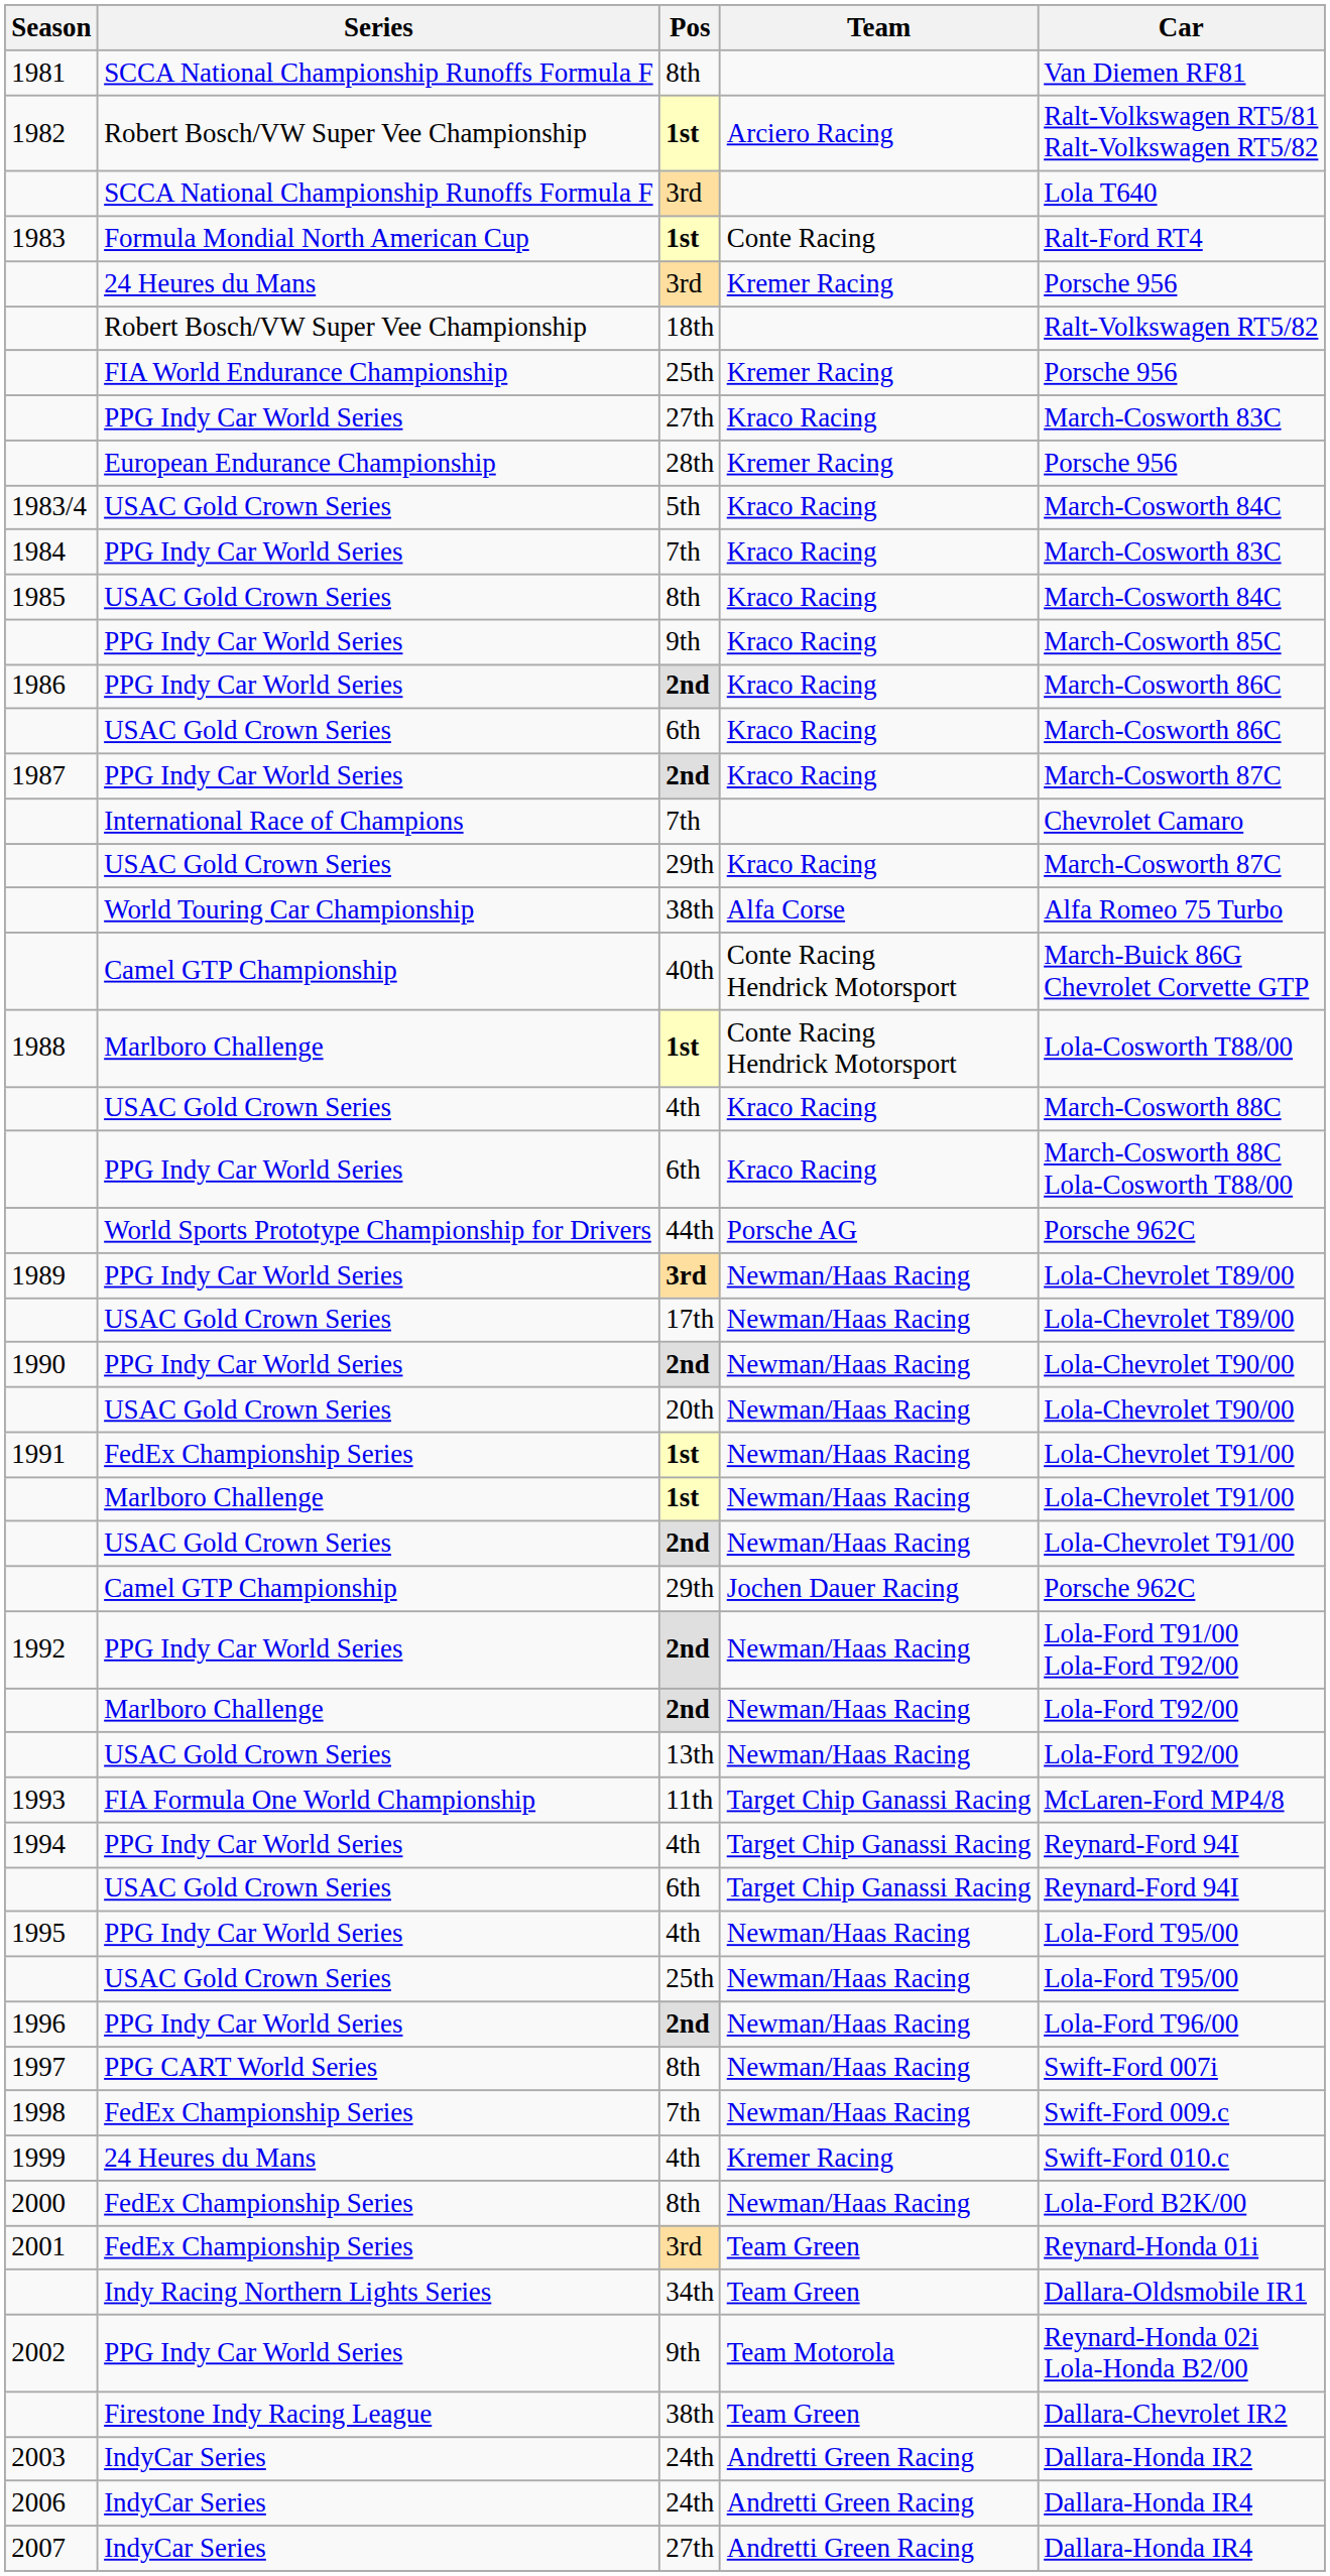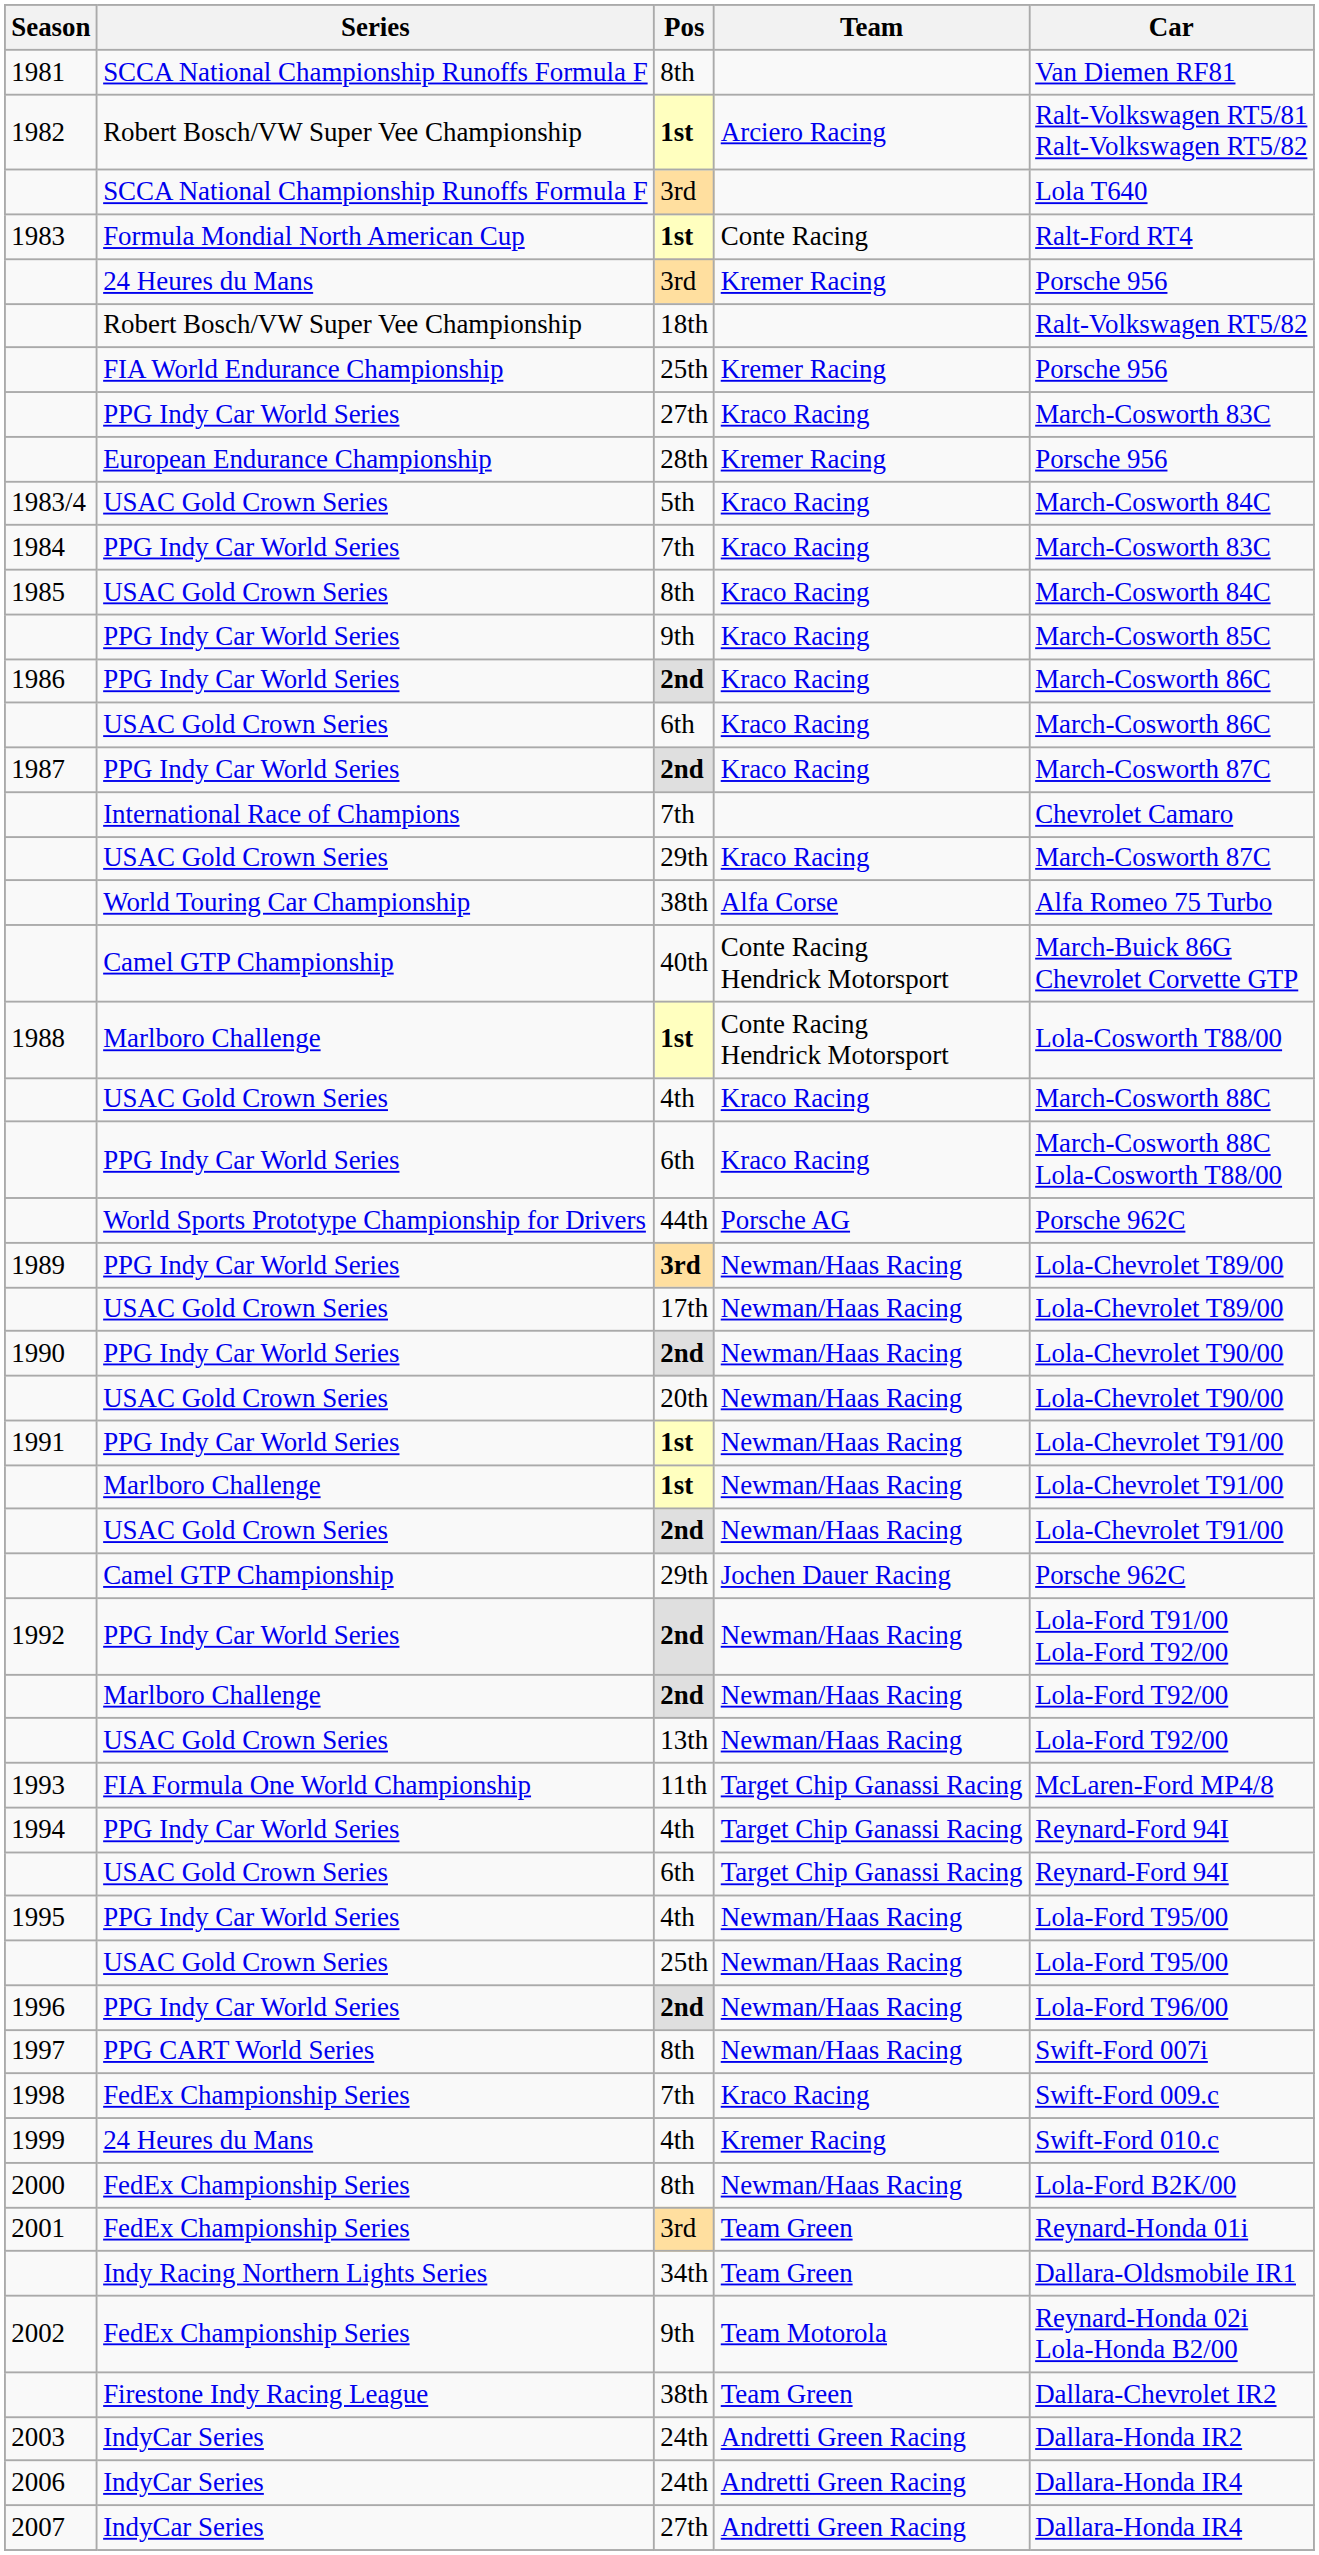 <table class="wikitable" style="font-size: 90%;">
 <tr>
 <th>Season</th>
 <th>Series</th>
 <th>Pos</th>
 <th>Team</th>
 <th>Car</th>
 </tr>
 <tr>
 <td>1981</td>
 <td nowrap><a href='#'>SCCA National Championship Runoffs Formula F</a></td>
 <td>8th</td>
 <td></td>
 <td><a href='#'>Van Diemen RF81</a></td>
 </tr>
 <tr>
 <td>1982</td>
 <td>Robert Bosch/VW Super Vee Championship</td>
 <td style="background:#FFFFBF;"><strong>1st</strong></td>
 <td><a href='#'>Arciero Racing</a></td>
 <td nowrap><a href='#'>Ralt-Volkswagen RT5/81</a><br><a href='#'>Ralt-Volkswagen RT5/82</a></td>
 </tr>
 <tr>
 <td></td>
 <td><a href='#'>SCCA National Championship Runoffs Formula F</a></td>
 <td style="background:#ffdf9f;">3rd</td>
 <td></td>
 <td><a href='#'>Lola T640</a></td>
 </tr>
 <tr>
 <td>1983</td>
 <td><a href='#'>Formula Mondial North American Cup</a></td>
 <td style="background:#FFFFBF;"><strong>1st</strong></td>
 <td>Conte Racing</td>
 <td><a href='#'>Ralt-Ford RT4</a></td>
 </tr>
 <tr>
 <td></td>
 <td><a href='#'>24 Heures du Mans</a></td>
 <td style="background:#ffdf9f;">3rd</td>
 <td><a href='#'>Kremer Racing</a></td>
 <td><a href='#'>Porsche 956</a></td>
 </tr>
 <tr>
 <td></td>
 <td>Robert Bosch/VW Super Vee Championship</td>
 <td>18th</td>
 <td></td>
 <td><a href='#'>Ralt-Volkswagen RT5/82</a></td>
 </tr>
 <tr>
 <td></td>
 <td><a href='#'>FIA World Endurance Championship</a></td>
 <td>25th</td>
 <td><a href='#'>Kremer Racing</a></td>
 <td><a href='#'>Porsche 956</a></td>
 </tr>
 <tr>
 <td></td>
 <td><a href='#'>PPG Indy Car World Series</a></td>
 <td>27th</td>
 <td><a href='#'>Kraco Racing</a></td>
 <td><a href='#'>March-Cosworth 83C</a></td>
 </tr>
 <tr>
 <td></td>
 <td><a href='#'>European Endurance Championship</a></td>
 <td>28th</td>
 <td><a href='#'>Kremer Racing</a></td>
 <td><a href='#'>Porsche 956</a></td>
 </tr>
 <tr>
 <td>1983/4</td>
 <td><a href='#'>USAC Gold Crown Series</a></td>
 <td>5th</td>
 <td><a href='#'>Kraco Racing</a></td>
 <td><a href='#'>March-Cosworth 84C</a></td>
 </tr>
 <tr>
 <td>1984</td>
 <td><a href='#'>PPG Indy Car World Series</a></td>
 <td>7th</td>
 <td><a href='#'>Kraco Racing</a></td>
 <td><a href='#'>March-Cosworth 83C</a></td>
 </tr>
 <tr>
 <td>1985</td>
 <td><a href='#'>USAC Gold Crown Series</a></td>
 <td>8th</td>
 <td><a href='#'>Kraco Racing</a></td>
 <td><a href='#'>March-Cosworth 84C</a></td>
 </tr>
 <tr>
 <td></td>
 <td><a href='#'>PPG Indy Car World Series</a></td>
 <td>9th</td>
 <td><a href='#'>Kraco Racing</a></td>
 <td><a href='#'>March-Cosworth 85C</a></td>
 </tr>
 <tr>
 <td>1986</td>
 <td><a href='#'>PPG Indy Car World Series</a></td>
 <td style="background:#DFDFDF;"><strong>2nd</strong></td>
 <td><a href='#'>Kraco Racing</a></td>
 <td><a href='#'>March-Cosworth 86C</a></td>
 </tr>
 <tr>
 <td></td>
 <td><a href='#'>USAC Gold Crown Series</a></td>
 <td>6th</td>
 <td><a href='#'>Kraco Racing</a></td>
 <td><a href='#'>March-Cosworth 86C</a></td>
 </tr>
 <tr>
 <td>1987</td>
 <td><a href='#'>PPG Indy Car World Series</a></td>
 <td style="background:#DFDFDF;"><strong>2nd</strong></td>
 <td><a href='#'>Kraco Racing</a></td>
 <td><a href='#'>March-Cosworth 87C</a></td>
 </tr>
 <tr>
 <td></td>
 <td><a href='#'>International Race of Champions</a></td>
 <td>7th</td>
 <td></td>
 <td><a href='#'>Chevrolet Camaro</a></td>
 </tr>
 <tr>
 <td></td>
 <td><a href='#'>USAC Gold Crown Series</a></td>
 <td>29th</td>
 <td><a href='#'>Kraco Racing</a></td>
 <td><a href='#'>March-Cosworth 87C</a></td>
 </tr>
 <tr>
 <td></td>
 <td><a href='#'>World Touring Car Championship</a></td>
 <td>38th</td>
 <td><a href='#'>Alfa Corse</a></td>
 <td><a href='#'>Alfa Romeo 75 Turbo</a></td>
 </tr>
 <tr>
 <td></td>
 <td><a href='#'>Camel GTP Championship</a></td>
 <td>40th</td>
 <td>Conte Racing<br>Hendrick Motorsport</td>
 <td><a href='#'>March-Buick 86G</a><br><a href='#'>Chevrolet Corvette GTP</a></td>
 </tr>
 <tr>
 <td>1988</td>
 <td><a href='#'>Marlboro Challenge</a></td>
 <td style="background:#FFFFBF;"><strong>1st</strong></td>
 <td>Conte Racing<br>Hendrick Motorsport</td>
 <td><a href='#'>Lola-Cosworth T88/00</a></td>
 </tr>
 <tr>
 <td></td>
 <td><a href='#'>USAC Gold Crown Series</a></td>
 <td>4th</td>
 <td><a href='#'>Kraco Racing</a></td>
 <td><a href='#'>March-Cosworth 88C</a></td>
 </tr>
 <tr>
 <td></td>
 <td><a href='#'>PPG Indy Car World Series</a></td>
 <td>6th</td>
 <td><a href='#'>Kraco Racing</a></td>
 <td><a href='#'>March-Cosworth 88C</a><br><a href='#'>Lola-Cosworth T88/00</a></td>
 </tr>
 <tr>
 <td></td>
 <td><a href='#'>World Sports Prototype Championship for Drivers</a></td>
 <td>44th</td>
 <td><a href='#'>Porsche AG</a></td>
 <td><a href='#'>Porsche 962C</a></td>
 </tr>
 <tr>
 <td>1989</td>
 <td><a href='#'>PPG Indy Car World Series</a></td>
 <td style="background:#FFDF9F;"><strong>3rd</strong></td>
 <td><a href='#'>Newman/Haas Racing</a></td>
 <td><a href='#'>Lola-Chevrolet T89/00</a></td>
 </tr>
 <tr>
 <td></td>
 <td><a href='#'>USAC Gold Crown Series</a></td>
 <td>17th</td>
 <td><a href='#'>Newman/Haas Racing</a></td>
 <td><a href='#'>Lola-Chevrolet T89/00</a></td>
 </tr>
 <tr>
 <td>1990</td>
 <td><a href='#'>PPG Indy Car World Series</a></td>
 <td style="background:#DFDFDF;"><strong>2nd</strong></td>
 <td><a href='#'>Newman/Haas Racing</a></td>
 <td><a href='#'>Lola-Chevrolet T90/00</a></td>
 </tr>
 <tr>
 <td></td>
 <td><a href='#'>USAC Gold Crown Series</a></td>
 <td>20th</td>
 <td><a href='#'>Newman/Haas Racing</a></td>
 <td><a href='#'>Lola-Chevrolet T90/00</a></td>
 </tr>
 <tr>
 <td>1991</td>
-<td><a href='#'>FedEx Championship Series</a></td>
+<td><a href='#'>PPG Indy Car World Series</a></td>
 <td style="background:#FFFFBF;"><strong>1st</strong></td>
 <td><a href='#'>Newman/Haas Racing</a></td>
 <td><a href='#'>Lola-Chevrolet T91/00</a></td>
 </tr>
 <tr>
 <td></td>
 <td><a href='#'>Marlboro Challenge</a></td>
 <td style="background:#FFFFBF;"><strong>1st</strong></td>
 <td><a href='#'>Newman/Haas Racing</a></td>
 <td><a href='#'>Lola-Chevrolet T91/00</a></td>
 </tr>
 <tr>
 <td></td>
 <td><a href='#'>USAC Gold Crown Series</a></td>
 <td style="background:#DFDFDF;"><strong>2nd</strong></td>
 <td><a href='#'>Newman/Haas Racing</a></td>
 <td><a href='#'>Lola-Chevrolet T91/00</a></td>
 </tr>
 <tr>
 <td></td>
 <td><a href='#'>Camel GTP Championship</a></td>
 <td>29th</td>
 <td><a href='#'>Jochen Dauer Racing</a></td>
 <td><a href='#'>Porsche 962C</a></td>
 </tr>
 <tr>
 <td>1992</td>
 <td><a href='#'>PPG Indy Car World Series</a></td>
 <td style="background:#DFDFDF;"><strong>2nd</strong></td>
 <td><a href='#'>Newman/Haas Racing</a></td>
 <td><a href='#'>Lola-Ford T91/00</a><br><a href='#'>Lola-Ford T92/00</a></td>
 </tr>
 <tr>
 <td></td>
 <td><a href='#'>Marlboro Challenge</a></td>
 <td style="background:#DFDFDF;"><strong>2nd</strong></td>
 <td><a href='#'>Newman/Haas Racing</a></td>
 <td><a href='#'>Lola-Ford T92/00</a></td>
 </tr>
 <tr>
 <td></td>
 <td><a href='#'>USAC Gold Crown Series</a></td>
 <td>13th</td>
 <td><a href='#'>Newman/Haas Racing</a></td>
 <td><a href='#'>Lola-Ford T92/00</a></td>
 </tr>
 <tr>
 <td>1993</td>
 <td><a href='#'>FIA Formula One World Championship</a></td>
 <td>11th</td>
 <td><a href='#'>Target Chip Ganassi Racing</a></td>
 <td><a href='#'>McLaren-Ford MP4/8</a></td>
 </tr>
 <tr>
 <td>1994</td>
 <td><a href='#'>PPG Indy Car World Series</a></td>
 <td>4th</td>
 <td nowrap><a href='#'>Target Chip Ganassi Racing</a></td>
 <td><a href='#'>Reynard-Ford 94I</a></td>
 </tr>
 <tr>
 <td></td>
 <td><a href='#'>USAC Gold Crown Series</a></td>
 <td>6th</td>
 <td><a href='#'>Target Chip Ganassi Racing</a></td>
 <td><a href='#'>Reynard-Ford 94I</a></td>
 </tr>
 <tr>
 <td>1995</td>
 <td><a href='#'>PPG Indy Car World Series</a></td>
 <td>4th</td>
 <td><a href='#'>Newman/Haas Racing</a></td>
 <td><a href='#'>Lola-Ford T95/00</a></td>
 </tr>
 <tr>
 <td></td>
 <td><a href='#'>USAC Gold Crown Series</a></td>
 <td>25th</td>
 <td><a href='#'>Newman/Haas Racing</a></td>
 <td><a href='#'>Lola-Ford T95/00</a></td>
 </tr>
 <tr>
 <td>1996</td>
 <td><a href='#'>PPG Indy Car World Series</a></td>
 <td style="background:#DFDFDF;"><strong>2nd</strong></td>
 <td><a href='#'>Newman/Haas Racing</a></td>
 <td><a href='#'>Lola-Ford T96/00</a></td>
 </tr>
 <tr>
 <td>1997</td>
 <td><a href='#'>PPG CART World Series</a></td>
 <td>8th</td>
 <td><a href='#'>Newman/Haas Racing</a></td>
 <td><a href='#'>Swift-Ford 007i</a></td>
 </tr>
 <tr>
 <td>1998</td>
 <td><a href='#'>FedEx Championship Series</a></td>
 <td>7th</td>
-<td><a href='#'>Newman/Haas Racing</a></td>
+<td><a href='#'>Kraco Racing</a></td>
 <td><a href='#'>Swift-Ford 009.c</a></td>
 </tr>
 <tr>
 <td>1999</td>
 <td><a href='#'>24 Heures du Mans</a></td>
 <td>4th</td>
 <td><a href='#'>Kremer Racing</a></td>
 <td><a href='#'>Swift-Ford 010.c</a></td>
 </tr>
 <tr>
 <td>2000</td>
 <td><a href='#'>FedEx Championship Series</a></td>
 <td>8th</td>
 <td><a href='#'>Newman/Haas Racing</a></td>
 <td><a href='#'>Lola-Ford B2K/00</a></td>
 </tr>
 <tr>
 <td>2001</td>
 <td><a href='#'>FedEx Championship Series</a></td>
 <td style="background:#ffdf9f;">3rd</td>
 <td><a href='#'>Team Green</a></td>
 <td><a href='#'>Reynard-Honda 01i</a></td>
 </tr>
 <tr>
 <td></td>
 <td><a href='#'>Indy Racing Northern Lights Series</a></td>
 <td>34th</td>
 <td><a href='#'>Team Green</a></td>
 <td><a href='#'>Dallara-Oldsmobile IR1</a></td>
 </tr>
 <tr>
 <td>2002</td>
-<td><a href='#'>PPG Indy Car World Series</a></td>
+<td><a href='#'>FedEx Championship Series</a></td>
 <td>9th</td>
 <td><a href='#'>Team Motorola</a></td>
 <td><a href='#'>Reynard-Honda 02i</a><br><a href='#'>Lola-Honda B2/00</a></td>
 </tr>
 <tr>
 <td></td>
 <td><a href='#'>Firestone Indy Racing League</a></td>
 <td>38th</td>
 <td><a href='#'>Team Green</a></td>
 <td><a href='#'>Dallara-Chevrolet IR2</a></td>
 </tr>
 <tr>
 <td>2003</td>
 <td><a href='#'>IndyCar Series</a></td>
 <td>24th</td>
 <td><a href='#'>Andretti Green Racing</a></td>
 <td><a href='#'>Dallara-Honda IR2</a></td>
 </tr>
 <tr>
 <td>2006</td>
 <td><a href='#'>IndyCar Series</a></td>
 <td>24th</td>
 <td><a href='#'>Andretti Green Racing</a></td>
 <td><a href='#'>Dallara-Honda IR4</a></td>
 </tr>
 <tr>
 <td>2007</td>
 <td><a href='#'>IndyCar Series</a></td>
 <td>27th</td>
 <td><a href='#'>Andretti Green Racing</a></td>
 <td><a href='#'>Dallara-Honda IR4</a></td>
 </tr>
 </table>
